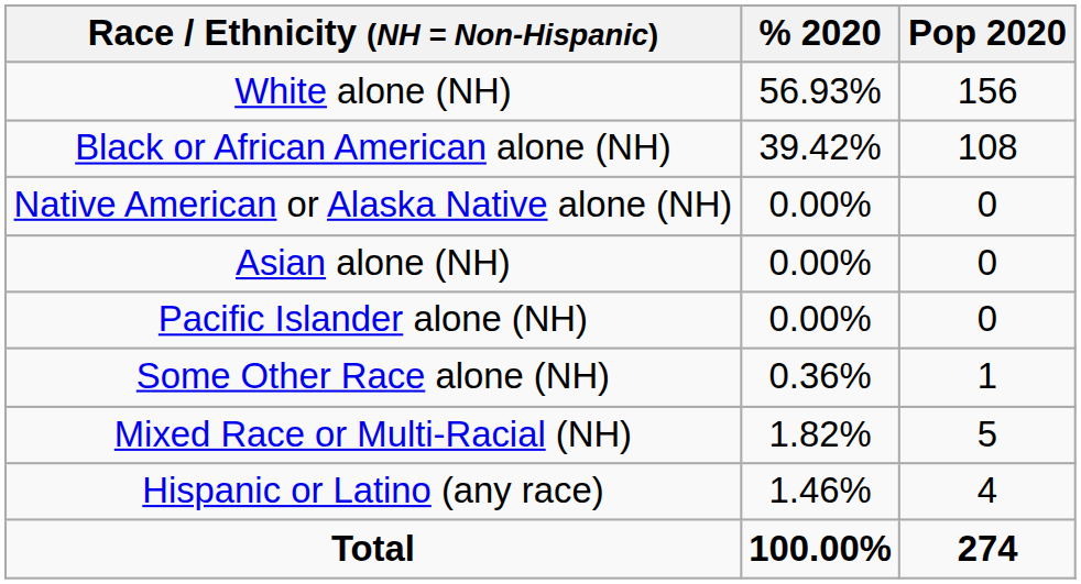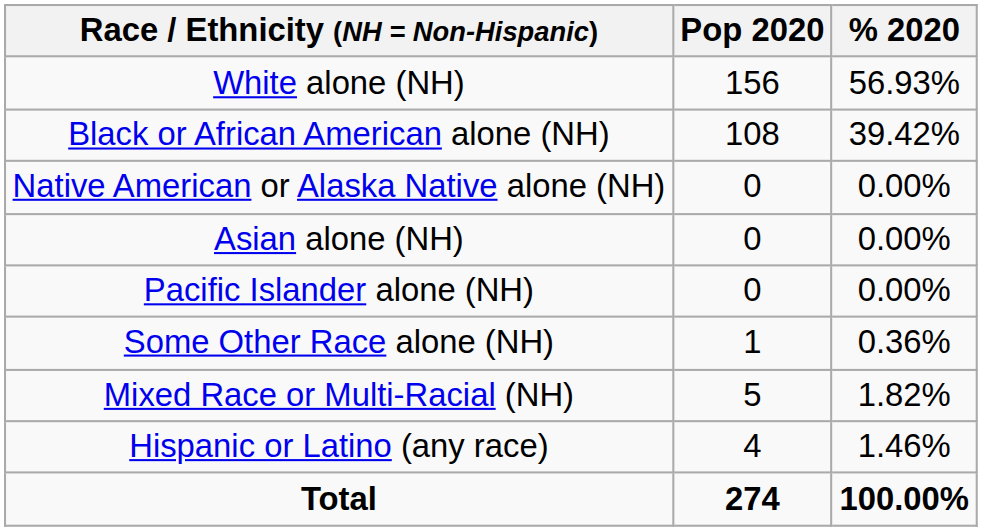 <table class="wikitable" style="text-align:center;">
 <tr>
 <th>Race / Ethnicity <small>(<em>NH = Non-Hispanic</em>)</small></th>
+<th>Pop 2020</th>
 <th>% 2020</th>
-<th>Pop 2020</th>
 </tr>
 <tr>
 <td><a href='#'>White</a> alone (NH)</td>
+<td>156</td>
 <td>56.93%</td>
-<td>156</td>
 </tr>
 <tr>
 <td><a href='#'>Black or African American</a> alone (NH)</td>
+<td>108</td>
 <td>39.42%</td>
-<td>108</td>
 </tr>
 <tr>
 <td><a href='#'>Native American</a> or <a href='#'>Alaska Native</a> alone (NH)</td>
+<td>0</td>
 <td>0.00%</td>
-<td>0</td>
 </tr>
 <tr>
 <td><a href='#'>Asian</a> alone (NH)</td>
+<td>0</td>
 <td>0.00%</td>
-<td>0</td>
 </tr>
 <tr>
 <td><a href='#'>Pacific Islander</a> alone (NH)</td>
+<td>0</td>
 <td>0.00%</td>
-<td>0</td>
 </tr>
 <tr>
 <td><a href='#'>Some Other Race</a> alone (NH)</td>
+<td>1</td>
 <td>0.36%</td>
-<td>1</td>
 </tr>
 <tr>
 <td><a href='#'>Mixed Race or Multi-Racial</a> (NH)</td>
+<td>5</td>
 <td>1.82%</td>
-<td>5</td>
 </tr>
 <tr>
 <td><a href='#'>Hispanic or Latino</a> (any race)</td>
+<td>4</td>
 <td>1.46%</td>
-<td>4</td>
 </tr>
 <tr>
 <td><strong>Total</strong></td>
+<td><strong>274</strong></td>
 <td><strong>100.00%</strong></td>
-<td><strong>274</strong></td>
 </tr>
 </table>
